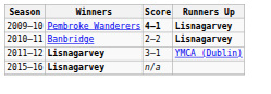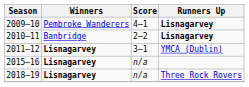 <table class="wikitable collapsible">
 <tr>
 <th>Season</th>
 <th>Winners</th>
 <th>Score</th>
 <th>Runners Up</th>
 </tr>
 <tr>
 <td>2009–10</td>
 <td><a href='#'>Pembroke Wanderers</a></td>
-<td><strong>4–1</strong></td>
+<td>4–1</td>
 <td><strong>Lisnagarvey</strong></td>
 </tr>
 <tr>
 <td>2010–11</td>
 <td><a href='#'>Banbridge</a></td>
 <td>2–2 </td>
 <td><strong>Lisnagarvey</strong></td>
 </tr>
 <tr>
 <td>2011–12</td>
 <td><strong>Lisnagarvey</strong> </td>
 <td>3–1</td>
 <td><a href='#'>YMCA (Dublin)</a></td>
 </tr>
 <tr>
 <td>2015–16</td>
 <td><strong>Lisnagarvey</strong> </td>
 <td><em>n/a</em></td>
 <td></td>
 </tr>
 <tr>
+<td>2018–19</td>
+<td><strong>Lisnagarvey</strong> </td>
+<td><em>n/a</em></td>
+<td><a href='#'>Three Rock Rovers</a></td>
+</tr>
+<tr>
 </tr>
 </table>
